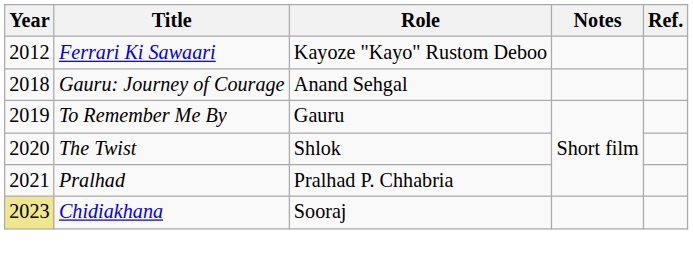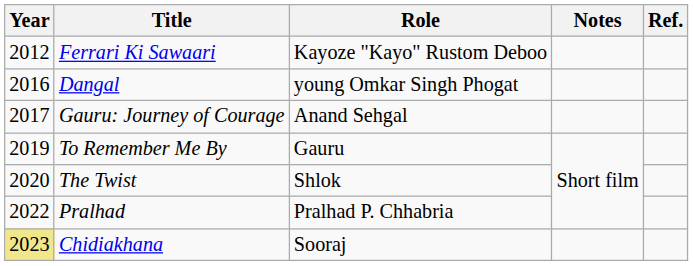 <table class="wikitable sortable">
 <tr>
 <th scope="col">Year</th>
 <th scope="col">Title</th>
 <th scope="col">Role</th>
 <th scope="col">Notes</th>
 <th scope="col">Ref.</th>
 </tr>
 <tr>
 <td>2012</td>
 <td><em><a href='#'>Ferrari Ki Sawaari</a></em></td>
 <td>Kayoze "Kayo" Rustom Deboo</td>
 <td></td>
 <td></td>
 </tr>
 <tr>
-<td>2018</td>
+<td>2016</td>
+<td><em><a href='#'>Dangal</a></em></td>
+<td>young Omkar Singh Phogat</td>
+<td></td>
+<td></td>
+</tr>
+<tr>
+<td>2017</td>
 <td><em>Gauru: Journey of Courage</em></td>
 <td>Anand Sehgal</td>
 <td></td>
 <td></td>
 </tr>
 <tr>
 <td>2019</td>
 <td><em>To Remember Me By</em></td>
 <td>Gauru</td>
 <td rowspan="3">Short film</td>
 <td></td>
 </tr>
 <tr>
 <td>2020</td>
 <td><em>The Twist</em></td>
 <td>Shlok</td>
 <td></td>
 </tr>
 <tr>
-<td>2021</td>
+<td>2022</td>
 <td><em>Pralhad</em></td>
 <td>Pralhad P. Chhabria</td>
 <td></td>
 </tr>
 <tr>
 <td style="background: khaki;">2023</td>
 <td><em><a href='#'>Chidiakhana</a></em></td>
 <td>Sooraj</td>
 <td></td>
 <td></td>
 </tr>
 </table>
